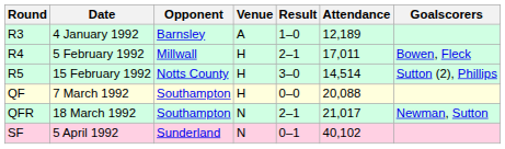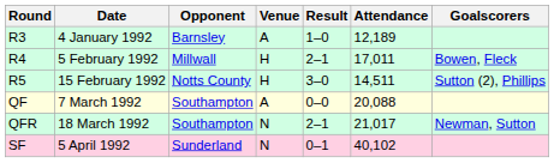 <table class="wikitable">
 <tr>
 <th>Round</th>
 <th>Date</th>
 <th>Opponent</th>
 <th>Venue</th>
 <th>Result</th>
 <th>Attendance</th>
 <th>Goalscorers</th>
 </tr>
 <tr style="background-color: #d0ffe3;">
 <td>R3</td>
 <td>4 January 1992</td>
 <td><a href='#'>Barnsley</a></td>
 <td>A</td>
 <td>1–0</td>
 <td>12,189</td>
 <td></td>
 </tr>
 <tr style="background-color: #d0ffe3;">
 <td>R4</td>
 <td>5 February 1992</td>
 <td><a href='#'>Millwall</a></td>
 <td>H</td>
 <td>2–1</td>
 <td>17,011</td>
 <td><a href='#'>Bowen</a>, <a href='#'>Fleck</a></td>
 </tr>
 <tr style="background-color: #d0ffe3;">
 <td>R5</td>
 <td>15 February 1992</td>
 <td><a href='#'>Notts County</a></td>
 <td>H</td>
 <td>3–0</td>
-<td>14,514</td>
+<td>14,511</td>
 <td><a href='#'>Sutton</a> (2), <a href='#'>Phillips</a></td>
 </tr>
 <tr style="background-color: #ffffdd;">
 <td>QF</td>
 <td>7 March 1992</td>
 <td><a href='#'>Southampton</a></td>
-<td>H</td>
+<td>A</td>
 <td>0–0</td>
 <td>20,088</td>
 <td></td>
 </tr>
 <tr style="background-color: #d0ffe3;">
 <td>QFR</td>
 <td>18 March 1992</td>
 <td><a href='#'>Southampton</a></td>
 <td>N</td>
 <td>2–1 </td>
 <td>21,017</td>
 <td><a href='#'>Newman</a>, <a href='#'>Sutton</a></td>
 </tr>
 <tr style="background-color: #ffd0e3;">
 <td>SF</td>
 <td>5 April 1992</td>
 <td><a href='#'>Sunderland</a></td>
 <td>N</td>
 <td>0–1</td>
 <td>40,102</td>
 <td></td>
 </tr>
 </table>
